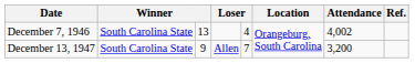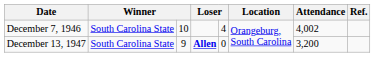 <table class="wikitable" style=>
 <tr>
 <th>Date</th>
 <th colspan="2">Winner</th>
 <th colspan="2">Loser</th>
 <th>Location</th>
 <th>Attendance</th>
 <th>Ref.</th>
 </tr>
 <tr>
 <td>December 7, 1946</td>
 <td><a href='#'>South Carolina State</a></td>
-<td>13</td>
+<td>10</td>
 <td></td>
 <td>4</td>
 <td rowspan=2><a href='#'>Orangeburg,<br>South Carolina</a></td>
 <td>4,002</td>
 <td></td>
 </tr>
 <tr>
 <td>December 13, 1947</td>
 <td><a href='#'>South Carolina State</a></td>
 <td align=center>9</td>
-<td><a href='#'>Allen</a></td>
-<td>7</td>
+<td><strong><a href='#'>Allen</a></strong></td>
+<td>0</td>
 <td>3,200</td>
 <td></td>
 </tr>
 </table>
